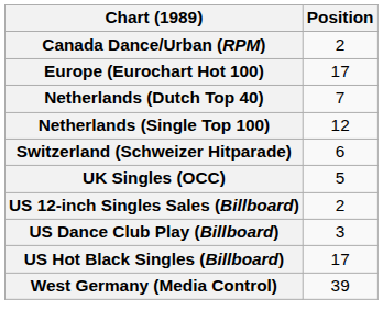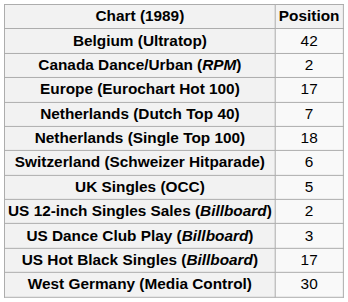 <table class="wikitable sortable plainrowheaders" style="text-align:center">
 <tr>
 <th>Chart (1989)</th>
 <th>Position</th>
+</tr>
+<tr>
+<th scope="row">Belgium (Ultratop)</th>
+<td>42</td>
 </tr>
 <tr>
 <th scope="row">Canada Dance/Urban (<em>RPM</em>)</th>
 <td>2</td>
 </tr>
 <tr>
 <th scope="row">Europe (Eurochart Hot 100)</th>
 <td>17</td>
 </tr>
 <tr>
 <th scope="row">Netherlands (Dutch Top 40)</th>
 <td>7</td>
 </tr>
 <tr>
 <th scope="row">Netherlands (Single Top 100)</th>
-<td>12</td>
+<td>18</td>
 </tr>
 <tr>
 <th scope="row">Switzerland (Schweizer Hitparade)</th>
 <td>6</td>
 </tr>
 <tr>
 <th scope="row">UK Singles (OCC)</th>
 <td>5</td>
 </tr>
 <tr>
 <th scope="row">US 12-inch Singles Sales (<em>Billboard</em>)</th>
 <td>2</td>
 </tr>
 <tr>
 <th scope="row">US Dance Club Play (<em>Billboard</em>)</th>
 <td>3</td>
 </tr>
 <tr>
 <th scope="row">US Hot Black Singles (<em>Billboard</em>)</th>
 <td>17</td>
 </tr>
 <tr>
 <th scope="row">West Germany (Media Control)</th>
-<td>39</td>
+<td>30</td>
 </tr>
 </table>
